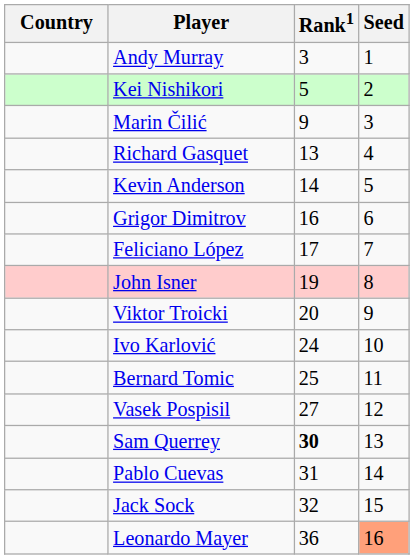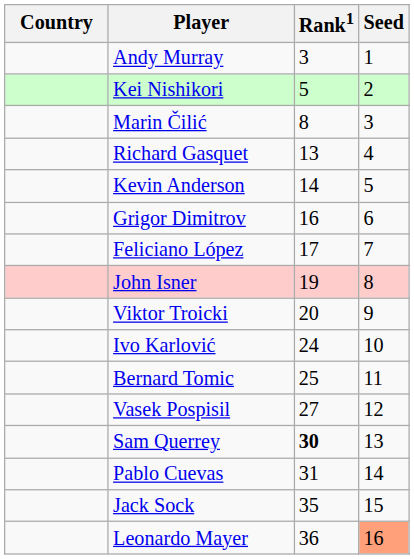 <table class="sortable wikitable">
 <tr>
 <th width="75">Country</th>
 <th width="140">Player</th>
 <th>Rank<sup>1</sup></th>
 <th>Seed</th>
 </tr>
 <tr>
 <td></td>
 <td><a href='#'>Andy Murray</a></td>
 <td>3</td>
 <td>1</td>
 </tr>
 <tr style="background:#cfc;">
 <td></td>
 <td><a href='#'>Kei Nishikori</a></td>
 <td>5</td>
 <td>2</td>
 </tr>
 <tr>
 <td></td>
 <td><a href='#'>Marin Čilić</a></td>
-<td>9</td>
+<td>8</td>
 <td>3</td>
 </tr>
 <tr>
 <td></td>
 <td><a href='#'>Richard Gasquet</a></td>
 <td>13</td>
 <td>4</td>
 </tr>
 <tr>
 <td></td>
 <td><a href='#'>Kevin Anderson</a></td>
 <td>14</td>
 <td>5</td>
 </tr>
 <tr>
 <td></td>
 <td><a href='#'>Grigor Dimitrov</a></td>
 <td>16</td>
 <td>6</td>
 </tr>
 <tr>
 <td></td>
 <td><a href='#'>Feliciano López</a></td>
 <td>17</td>
 <td>7</td>
 </tr>
 <tr style="background:#fcc;">
 <td></td>
 <td><a href='#'>John Isner</a></td>
 <td>19</td>
 <td>8</td>
 </tr>
 <tr>
 <td></td>
 <td><a href='#'>Viktor Troicki</a></td>
 <td>20</td>
 <td>9</td>
 </tr>
 <tr>
 <td></td>
 <td><a href='#'>Ivo Karlović</a></td>
 <td>24</td>
 <td>10</td>
 </tr>
 <tr>
 <td></td>
 <td><a href='#'>Bernard Tomic</a></td>
 <td>25</td>
 <td>11</td>
 </tr>
 <tr>
 <td></td>
 <td><a href='#'>Vasek Pospisil</a></td>
 <td>27</td>
 <td>12</td>
 </tr>
 <tr>
 <td></td>
 <td><a href='#'>Sam Querrey</a></td>
 <td><strong>30</strong></td>
 <td>13</td>
 </tr>
 <tr>
 <td></td>
 <td><a href='#'>Pablo Cuevas</a></td>
 <td>31</td>
 <td>14</td>
 </tr>
 <tr>
 <td></td>
 <td><a href='#'>Jack Sock</a></td>
-<td>32</td>
+<td>35</td>
 <td>15</td>
 </tr>
 <tr>
 <td></td>
 <td><a href='#'>Leonardo Mayer</a></td>
 <td>36</td>
 <td style="background: lightsalmon;">16</td>
 </tr>
 </table>
